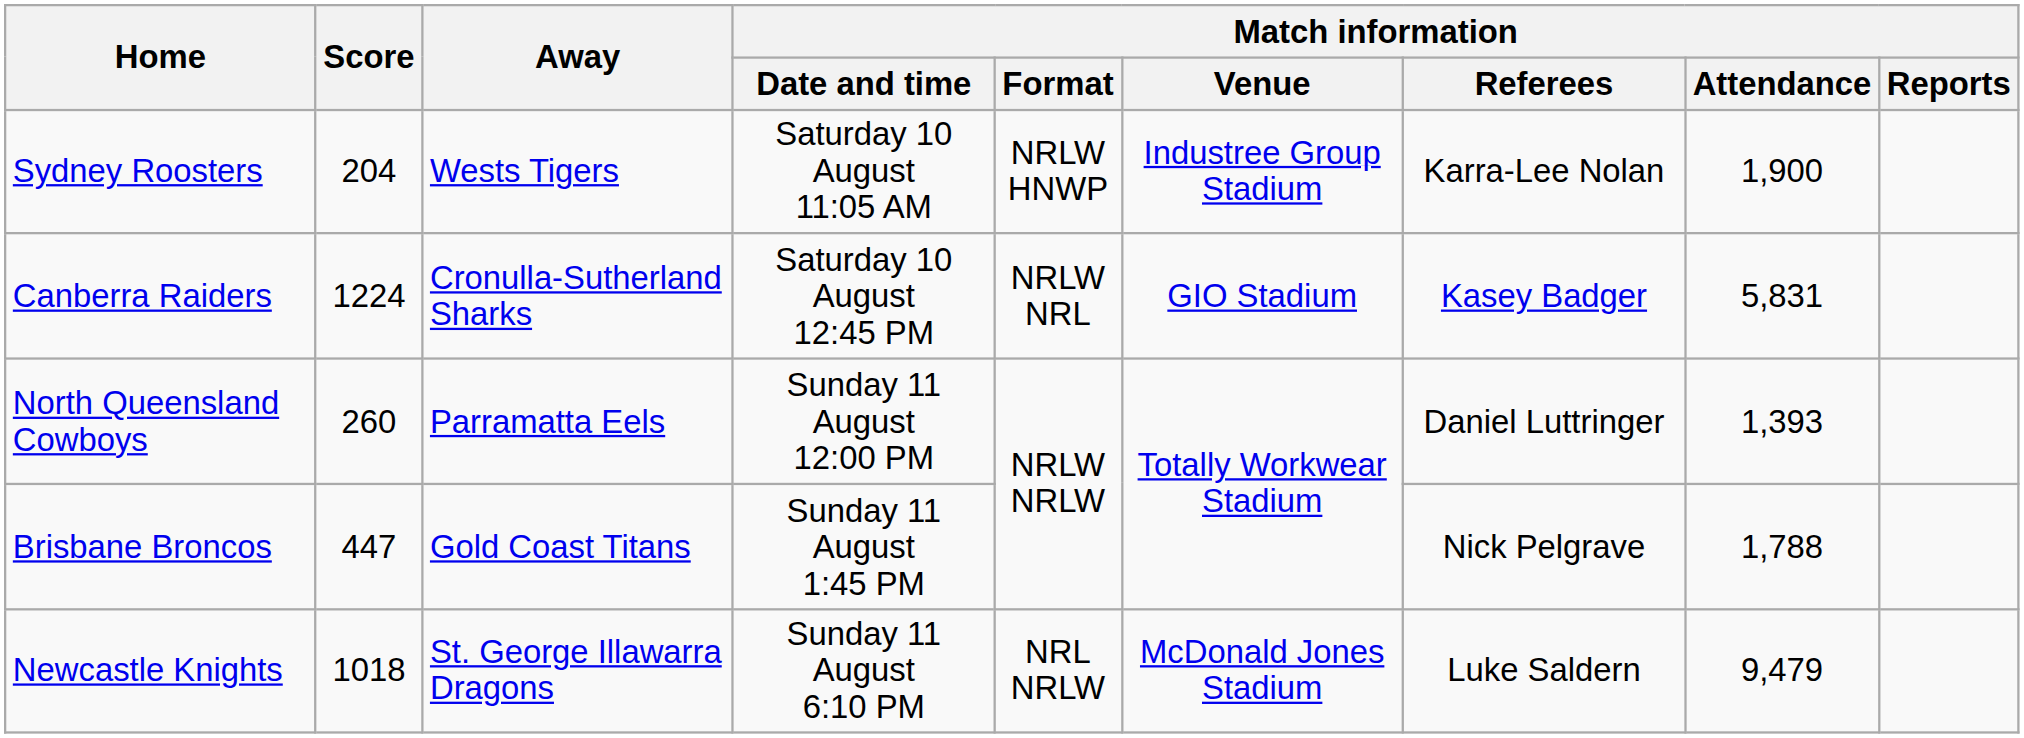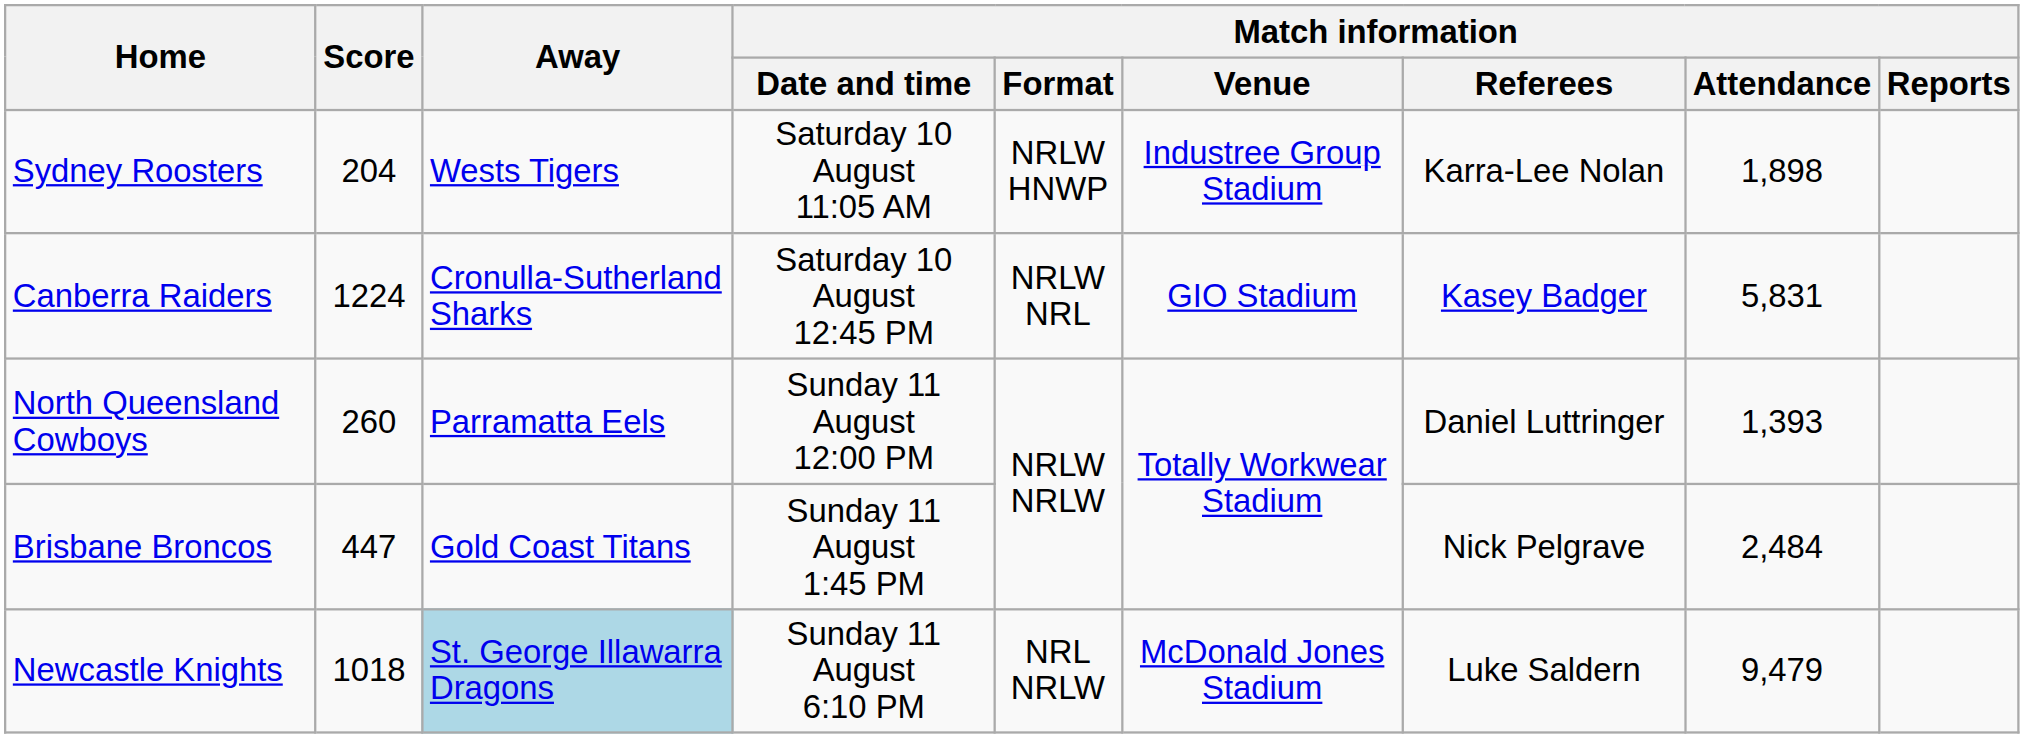 <table class="wikitable" width="100%" style="border-collapse:collapse; font-size:90%; text-align:center;">
 <tr>
 <th rowspan="2">Home</th>
 <th rowspan="2" text-align:center;>Score</th>
 <th rowspan="2">Away</th>
 <th colspan="6">Match information</th>
 </tr>
 <tr>
 <th width="13%">Date and time</th>
 <th width="5%">Format</th>
 <th width="14%">Venue</th>
 <th width="14%">Referees</th>
 <th width="5%">Attendance</th>
 <th width="5%">Reports</th>
 </tr>
 <tr>
 <td align="left"> <a href='#'>Sydney Roosters</a></td>
 <td>204</td>
 <td align="left"> <a href='#'>Wests Tigers</a></td>
 <td>Saturday 10 August<br>11:05 AM</td>
 <td>NRLW<br>HNWP</td>
 <td><a href='#'>Industree Group Stadium</a></td>
 <td>Karra-Lee Nolan</td>
-<td>1,900</td>
+<td>1,898</td>
 <td></td>
 </tr>
 <tr>
 <td align="left"> <a href='#'>Canberra Raiders</a></td>
 <td>1224</td>
 <td align="left"> <a href='#'>Cronulla-Sutherland Sharks</a></td>
 <td>Saturday 10 August<br>12:45 PM</td>
 <td>NRLW<br>NRL</td>
 <td><a href='#'>GIO Stadium</a></td>
 <td><a href='#'>Kasey Badger</a></td>
 <td>5,831</td>
 <td></td>
 </tr>
 <tr>
 <td align="left"> <a href='#'>North Queensland Cowboys</a></td>
 <td>260</td>
 <td align="left"> <a href='#'>Parramatta Eels</a></td>
 <td>Sunday 11 August<br>12:00 PM</td>
 <td rowspan=2>NRLW<br>NRLW</td>
 <td rowspan=2><a href='#'>Totally Workwear Stadium</a></td>
 <td>Daniel Luttringer</td>
 <td>1,393</td>
 <td></td>
 </tr>
 <tr>
 <td align="left"> <a href='#'>Brisbane Broncos</a></td>
 <td>447</td>
 <td align="left"> <a href='#'>Gold Coast Titans</a></td>
 <td>Sunday 11 August<br>1:45 PM</td>
 <td>Nick Pelgrave</td>
-<td>1,788</td>
+<td>2,484</td>
 <td></td>
 </tr>
 <tr>
 <td align="left"> <a href='#'>Newcastle Knights</a></td>
 <td>1018</td>
-<td align="left"> <a href='#'>St. George Illawarra Dragons</a></td>
+<td align="left" style="background: lightblue;"> <a href='#'>St. George Illawarra Dragons</a></td>
 <td>Sunday 11 August<br>6:10 PM</td>
 <td>NRL<br>NRLW</td>
 <td><a href='#'>McDonald Jones Stadium</a></td>
 <td>Luke Saldern</td>
 <td>9,479</td>
 <td></td>
 </tr>
 </table>
